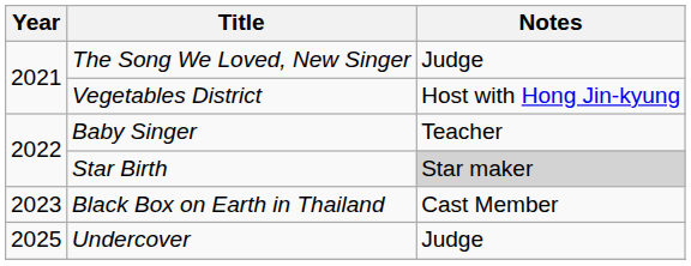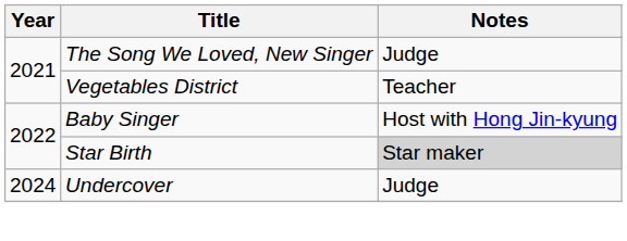 <table class="wikitable">
 <tr>
 <th>Year</th>
 <th>Title</th>
 <th>Notes</th>
 </tr>
 <tr>
 <td rowspan=2>2021</td>
 <td><em>The Song We Loved, New Singer</em></td>
 <td>Judge	</td>
 </tr>
 <tr>
 <td><em>Vegetables District</em></td>
-<td>Host with <a href='#'>Hong Jin-kyung</a></td>
+<td>Teacher</td>
 </tr>
 <tr>
 <td rowspan=2>2022</td>
 <td><em>Baby Singer</em></td>
-<td>Teacher</td>
+<td>Host with <a href='#'>Hong Jin-kyung</a></td>
 </tr>
 <tr>
 <td><em>Star Birth</em></td>
 <td style="background: lightgrey;">Star maker</td>
 </tr>
 <tr>
-<td>2023</td>
-<td><em>Black Box on Earth in Thailand</em></td>
-<td>Cast Member</td>
-</tr>
-<tr>
-<td>2025</td>
+<td>2024</td>
 <td><em>Undercover</em></td>
 <td>Judge</td>
 </tr>
 <tr>
 </tr>
 </table>
